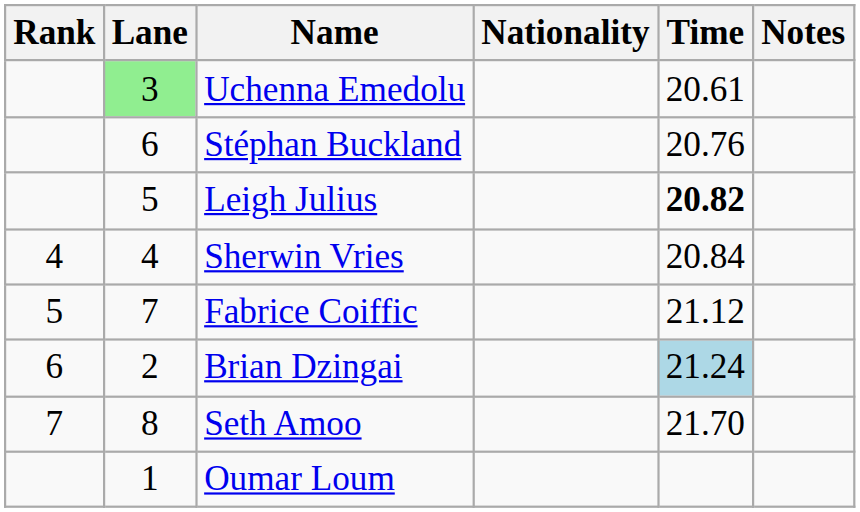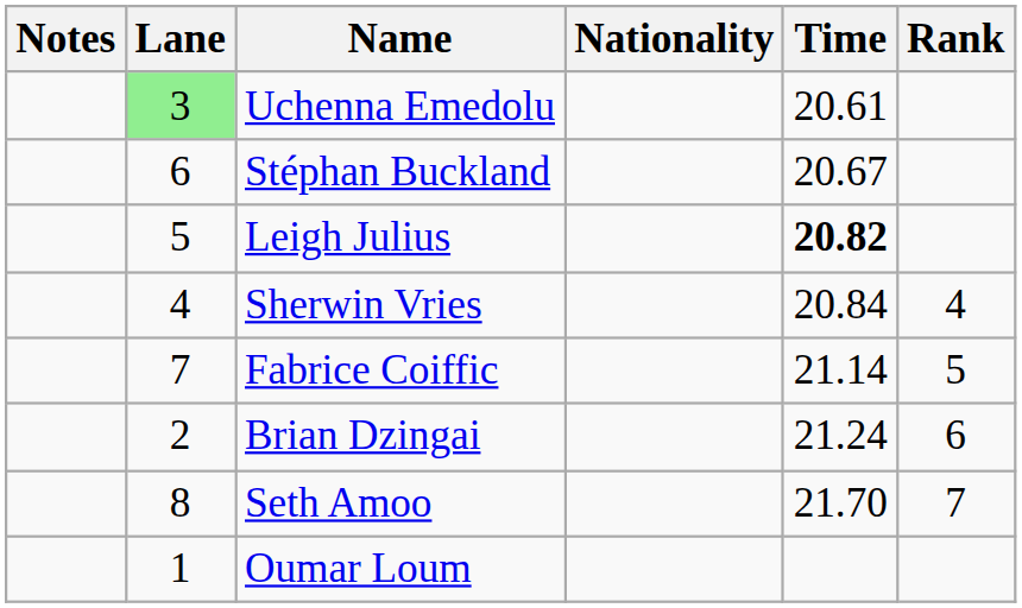 <table class="wikitable sortable" style="text-align:center">
 <tr>
-<th>Rank</th>
+<th>Notes</th>
 <th>Lane</th>
 <th>Name</th>
 <th>Nationality</th>
 <th>Time</th>
-<th>Notes</th>
+<th>Rank</th>
 </tr>
 <tr>
 <td></td>
 <td style="background: lightgreen;">3</td>
 <td align=left><a href='#'>Uchenna Emedolu</a></td>
 <td align=left></td>
 <td>20.61</td>
 <td></td>
 </tr>
 <tr>
 <td></td>
 <td>6</td>
 <td align=left><a href='#'>Stéphan Buckland</a></td>
 <td align=left></td>
-<td>20.76</td>
+<td>20.67</td>
 <td></td>
 </tr>
 <tr>
 <td></td>
 <td>5</td>
 <td align=left><a href='#'>Leigh Julius</a></td>
 <td align=left></td>
 <td><strong>20.82</strong></td>
 <td></td>
 </tr>
 <tr>
-<td>4</td>
+<td></td>
 <td>4</td>
 <td align=left><a href='#'>Sherwin Vries</a></td>
 <td align=left></td>
 <td>20.84</td>
-<td></td>
+<td>4</td>
 </tr>
 <tr>
-<td>5</td>
+<td></td>
 <td>7</td>
 <td align=left><a href='#'>Fabrice Coiffic</a></td>
 <td align=left></td>
-<td>21.12</td>
-<td></td>
+<td>21.14</td>
+<td>5</td>
 </tr>
 <tr>
-<td>6</td>
+<td></td>
 <td>2</td>
 <td align=left><a href='#'>Brian Dzingai</a></td>
 <td align=left></td>
-<td style="background: lightblue;">21.24</td>
-<td></td>
+<td>21.24</td>
+<td>6</td>
 </tr>
 <tr>
-<td>7</td>
+<td></td>
 <td>8</td>
 <td align=left><a href='#'>Seth Amoo</a></td>
 <td align=left></td>
 <td>21.70</td>
-<td></td>
+<td>7</td>
 </tr>
 <tr>
 <td></td>
 <td>1</td>
 <td align=left><a href='#'>Oumar Loum</a></td>
 <td align=left></td>
 <td></td>
 <td></td>
 </tr>
 </table>
